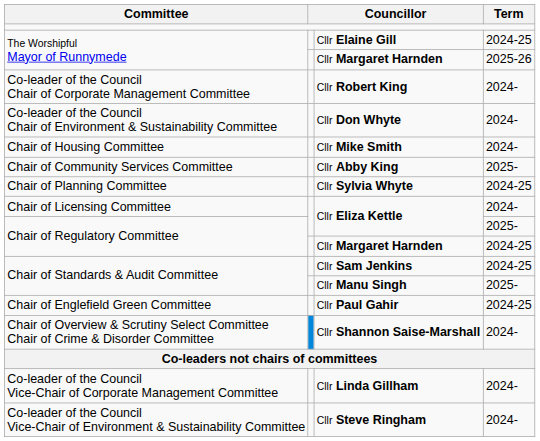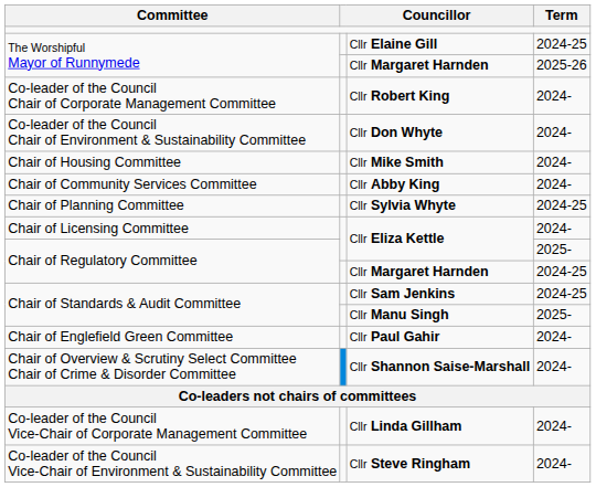 <table class="wikitable">
 <tr>
 <th>Committee</th>
 <th colspan=2>Councillor</th>
 <th colspan=2>Term</th>
 </tr>
 <tr>
 <td colspan="4" align="center"></td>
 </tr>
 <tr>
 <td rowspan="2"><small>The Worshipful</small><br><a href='#'>Mayor of Runnymede</a></td>
 <td style=background:></td>
 <td><small>Cllr</small> <strong>Elaine Gill</strong></td>
 <td>2024-25</td>
 </tr>
 <tr>
 <td style=background:></td>
 <td><small>Cllr</small> <strong>Margaret Harnden</strong></td>
 <td>2025-26</td>
 </tr>
 <tr>
 <td>Co-leader of the Council<br>Chair of Corporate Management Committee</td>
 <td style=background:></td>
 <td><small>Cllr</small> <strong>Robert King</strong></td>
 <td>2024-</td>
 </tr>
 <tr>
 <td>Co-leader of the Council<br>Chair of Environment & Sustainability Committee</td>
 <td style=background:></td>
 <td><small>Cllr</small> <strong>Don Whyte</strong></td>
 <td>2024-</td>
 </tr>
 <tr>
 <td>Chair of Housing Committee</td>
 <td style=background:></td>
 <td><small>Cllr</small> <strong>Mike Smith</strong></td>
 <td>2024-</td>
 </tr>
 <tr>
 <td>Chair of Community Services Committee</td>
 <td style=background:></td>
 <td><small>Cllr</small> <strong>Abby King</strong></td>
-<td>2025-</td>
+<td>2024-</td>
 </tr>
 <tr>
 <td>Chair of Planning Committee</td>
 <td style=background:></td>
 <td><small>Cllr</small> <strong>Sylvia Whyte</strong></td>
 <td>2024-25</td>
 </tr>
 <tr>
 <td>Chair of Licensing Committee</td>
 <td rowspan="2" style=background:></td>
 <td rowspan="2"><small>Cllr</small> <strong>Eliza Kettle</strong></td>
 <td>2024-</td>
 </tr>
 <tr>
 <td rowspan="2">Chair of Regulatory Committee</td>
 <td>2025-</td>
 </tr>
 <tr>
 <td style=background:></td>
 <td><small>Cllr</small> <strong>Margaret Harnden</strong></td>
 <td>2024-25</td>
 </tr>
 <tr>
 <td rowspan=2>Chair of Standards & Audit Committee</td>
 <td style=background:></td>
 <td><small>Cllr</small> <strong>Sam Jenkins</strong></td>
 <td>2024-25</td>
 </tr>
 <tr>
 <td style=background:></td>
 <td><small>Cllr</small> <strong>Manu Singh</strong></td>
 <td>2025-</td>
 </tr>
 <tr>
 <td>Chair of Englefield Green Committee</td>
 <td style=background:></td>
 <td><small>Cllr</small> <strong>Paul Gahir</strong></td>
-<td>2024-25</td>
+<td>2024-</td>
 </tr>
 <tr>
 <td>Chair of Overview & Scrutiny Select Committee<br>Chair of Crime & Disorder Committee</td>
 <td style="background:#0087DC"></td>
 <td><small>Cllr</small> <strong>Shannon Saise-Marshall</strong></td>
 <td>2024-</td>
 </tr>
 <tr>
 <th colspan="4" align="center">Co-leaders not chairs of committees</th>
 </tr>
 <tr>
 <td>Co-leader of the Council<br>Vice-Chair of Corporate Management Committee</td>
 <td style=background:></td>
 <td><small>Cllr</small> <strong>Linda Gillham</strong></td>
 <td>2024-</td>
 </tr>
 <tr>
 <td>Co-leader of the Council<br>Vice-Chair of Environment & Sustainability Committee</td>
 <td style=background:></td>
 <td><small>Cllr</small> <strong>Steve Ringham</strong></td>
 <td>2024-</td>
 </tr>
 </table>
